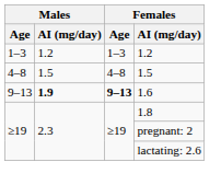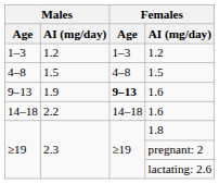 <table class="wikitable">
 <tr>
 <th colspan="2">Males</th>
 <th colspan="2">Females</th>
 </tr>
 <tr>
 <th>Age</th>
 <th>AI (mg/day)</th>
 <th>Age</th>
 <th>AI (mg/day)</th>
 </tr>
 <tr>
 <td>1–3</td>
 <td>1.2</td>
 <td>1–3</td>
 <td>1.2</td>
 </tr>
 <tr>
 <td>4–8</td>
 <td>1.5</td>
 <td>4–8</td>
 <td>1.5</td>
 </tr>
 <tr>
 <td>9–13</td>
-<td><strong>1.9</strong></td>
+<td>1.9</td>
 <td><strong>9–13</strong></td>
+<td>1.6</td>
+</tr>
+<tr>
+<td>14–18</td>
+<td>2.2</td>
+<td>14–18</td>
 <td>1.6</td>
 </tr>
 <tr>
 <td rowspan=3>≥19</td>
 <td rowspan=3>2.3</td>
 <td rowspan=3>≥19</td>
 <td>1.8</td>
 </tr>
 <tr>
 <td>pregnant: 2</td>
 </tr>
 <tr>
 <td>lactating: 2.6</td>
 </tr>
 </table>
